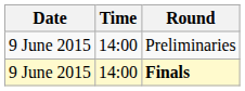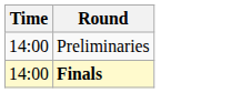 <table class="wikitable">
 <tr>
-<th>Date</th>
 <th>Time</th>
 <th>Round</th>
 </tr>
 <tr>
-<td>9 June 2015</td>
 <td>14:00</td>
 <td>Preliminaries</td>
 </tr>
 <tr style="background:lemonchiffon;">
-<td>9 June 2015</td>
 <td>14:00</td>
 <td><strong>Finals</strong></td>
 </tr>
 </table>
